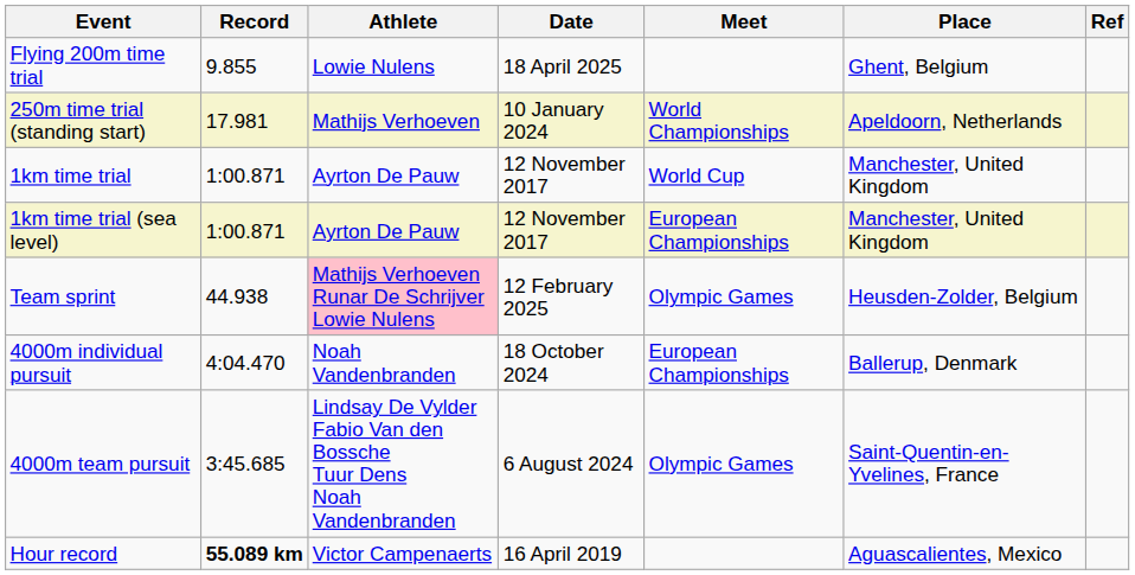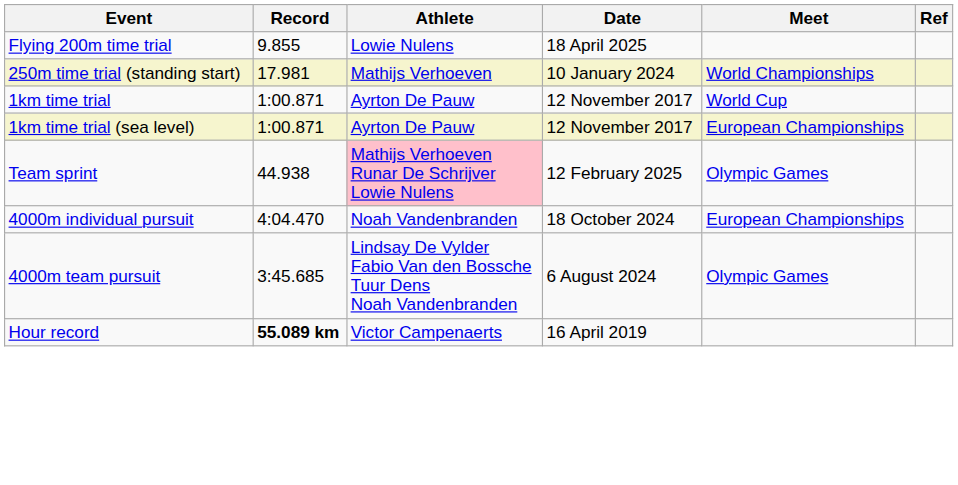 <table class="wikitable" style="font-size:95%; width: 95%;">
 <tr>
 <th>Event</th>
 <th>Record</th>
 <th>Athlete</th>
 <th>Date</th>
 <th>Meet</th>
-<th>Place</th>
 <th>Ref</th>
 </tr>
 <tr>
 <td><a href='#'>Flying 200m time trial</a></td>
 <td>9.855</td>
 <td><a href='#'>Lowie Nulens</a></td>
 <td>18 April 2025</td>
 <td></td>
-<td><a href='#'>Ghent</a>, Belgium</td>
 <td></td>
 </tr>
 <tr style="background:#f6F5CE;">
 <td><a href='#'>250m time trial</a> (standing start)</td>
 <td>17.981</td>
 <td><a href='#'>Mathijs Verhoeven</a></td>
 <td>10 January 2024</td>
 <td><a href='#'>World Championships</a></td>
-<td><a href='#'>Apeldoorn</a>, Netherlands</td>
 <td></td>
 </tr>
 <tr>
 <td><a href='#'>1km time trial</a></td>
 <td>1:00.871</td>
 <td><a href='#'>Ayrton De Pauw</a></td>
 <td>12 November 2017</td>
 <td><a href='#'>World Cup</a></td>
-<td><a href='#'>Manchester</a>, United Kingdom</td>
 <td></td>
 </tr>
 <tr style="background:#f6F5CE;">
 <td><a href='#'>1km time trial</a> (sea level)</td>
 <td>1:00.871</td>
 <td><a href='#'>Ayrton De Pauw</a></td>
 <td>12 November 2017</td>
 <td><a href='#'>European Championships</a></td>
-<td><a href='#'>Manchester</a>, United Kingdom</td>
 <td></td>
 </tr>
 <tr>
 <td><a href='#'>Team sprint</a></td>
 <td>44.938</td>
 <td style="background: pink;"><a href='#'>Mathijs Verhoeven</a><br><a href='#'>Runar De Schrijver</a><br><a href='#'>Lowie Nulens</a></td>
 <td>12 February 2025</td>
 <td><a href='#'>Olympic Games</a></td>
-<td><a href='#'>Heusden-Zolder</a>, Belgium</td>
 <td></td>
 </tr>
 <tr>
 <td><a href='#'>4000m individual pursuit</a></td>
 <td>4:04.470</td>
 <td><a href='#'>Noah Vandenbranden</a></td>
 <td>18 October 2024</td>
 <td><a href='#'>European Championships</a></td>
-<td><a href='#'>Ballerup</a>, Denmark</td>
 <td></td>
 </tr>
 <tr>
 <td><a href='#'>4000m team pursuit</a></td>
 <td>3:45.685</td>
 <td><a href='#'>Lindsay De Vylder</a><br><a href='#'>Fabio Van den Bossche</a><br><a href='#'>Tuur Dens</a><br><a href='#'>Noah Vandenbranden</a></td>
 <td>6 August 2024</td>
 <td><a href='#'>Olympic Games</a></td>
-<td><a href='#'>Saint-Quentin-en-Yvelines</a>, France</td>
 <td></td>
 </tr>
 <tr>
 <td><a href='#'>Hour record</a></td>
 <td><strong>55.089 km</strong></td>
 <td><a href='#'>Victor Campenaerts</a></td>
 <td>16 April 2019</td>
 <td></td>
-<td><a href='#'>Aguascalientes</a>, Mexico</td>
 <td></td>
 </tr>
 </table>
